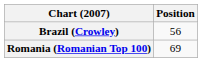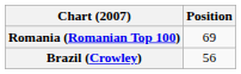 <table class="wikitable sortable plainrowheaders" style="text-align:center">
 <tr>
 <th>Chart (2007)</th>
 <th>Position</th>
 </tr>
 <tr>
+<th scope="row">Romania (<a href='#'>Romanian Top 100</a>)</th>
+<td style="text-align:center;">69</td>
+</tr>
+<tr>
 <th scope="row">Brazil (<a href='#'>Crowley</a>)</th>
 <td style="text-align:center;">56</td>
 </tr>
-<tr>
-<th scope="row">Romania (<a href='#'>Romanian Top 100</a>)</th>
-<td style="text-align:center;">69</td>
-</tr>
 </table>
